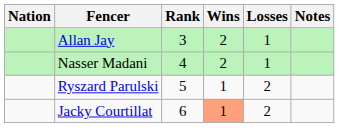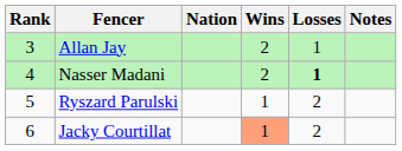 <table class="wikitable sortable" style="text-align:center">
 <tr>
+<th>Rank</th>
+<th>Fencer</th>
 <th>Nation</th>
-<th>Fencer</th>
-<th>Rank</th>
 <th>Wins</th>
 <th>Losses</th>
 <th>Notes</th>
 </tr>
 <tr bgcolor=bbf3bb>
+<td>3</td>
+<td align=left><a href='#'>Allan Jay</a></td>
 <td align=left></td>
-<td align=left><a href='#'>Allan Jay</a></td>
-<td>3</td>
 <td>2</td>
 <td>1</td>
 <td></td>
 </tr>
 <tr bgcolor=bbf3bb>
+<td>4</td>
+<td align=left>Nasser Madani</td>
 <td align=left></td>
-<td align=left>Nasser Madani</td>
-<td>4</td>
 <td>2</td>
-<td>1</td>
+<td><strong>1</strong></td>
 <td></td>
 </tr>
 <tr>
+<td>5</td>
+<td align=left><a href='#'>Ryszard Parulski</a></td>
 <td align=left></td>
-<td align=left><a href='#'>Ryszard Parulski</a></td>
-<td>5</td>
 <td>1</td>
 <td>2</td>
 <td></td>
 </tr>
 <tr>
+<td>6</td>
+<td align=left><a href='#'>Jacky Courtillat</a></td>
 <td align=left></td>
-<td align=left><a href='#'>Jacky Courtillat</a></td>
-<td>6</td>
 <td style="background: lightsalmon;">1</td>
 <td>2</td>
 <td></td>
 </tr>
 </table>
